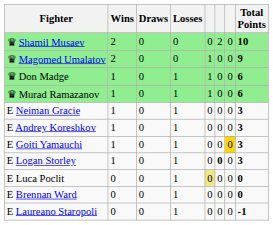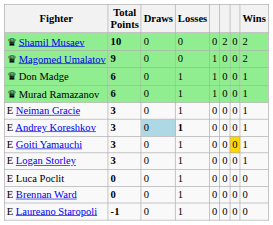 <table class="wikitable sortable">
 <tr>
 <th>Fighter</th>
-<th>Wins</th>
+<th>Total<br> Points</th>
 <th>Draws</th>
 <th>Losses</th>
 <th></th>
 <th></th>
 <th></th>
-<th>Total<br> Points</th>
+<th>Wins</th>
 </tr>
 <tr style="background:#90EE90;">
 <td>♛  <a href='#'>Shamil Musaev</a></td>
-<td>2</td>
+<td><strong>10</strong></td>
 <td>0</td>
 <td>0</td>
 <td>0</td>
 <td>2</td>
 <td>0</td>
-<td><strong>10</strong></td>
+<td>2</td>
 </tr>
 <tr style="background:#90EE90;">
 <td>♛ <a href='#'>Magomed Umalatov</a></td>
-<td>2</td>
+<td><strong>9</strong></td>
 <td>0</td>
 <td>0</td>
 <td>1</td>
 <td>0</td>
 <td>0</td>
-<td><strong>9</strong></td>
+<td>2</td>
 </tr>
 <tr style="background:#90EE90;">
 <td>♛  Don Madge</td>
-<td>1</td>
+<td><strong>6</strong></td>
 <td>0</td>
 <td>1</td>
 <td>1</td>
 <td>0</td>
 <td>0</td>
-<td><strong>6</strong></td>
+<td>1</td>
 </tr>
 <tr style="background:#90EE90;">
 <td>♛  Murad Ramazanov</td>
-<td>1</td>
+<td><strong>6</strong></td>
 <td>0</td>
 <td>1</td>
 <td>1</td>
 <td>0</td>
 <td>0</td>
-<td><strong>6</strong></td>
+<td>1</td>
 </tr>
 <tr>
 <td>E  <a href='#'>Neiman Gracie</a></td>
-<td>1</td>
+<td><strong>3</strong></td>
 <td>0</td>
 <td>1</td>
 <td>0</td>
 <td>0</td>
 <td>0</td>
-<td><strong>3</strong></td>
+<td>1</td>
 </tr>
 <tr>
 <td>E  <a href='#'>Andrey Koreshkov</a></td>
+<td><strong>3</strong></td>
+<td style="background: lightblue;">0</td>
+<td><strong>1</strong></td>
+<td>0</td>
+<td>0</td>
+<td>0</td>
 <td>1</td>
+</tr>
+<tr>
+<td>E  <a href='#'>Goiti Yamauchi</a></td>
+<td><strong>3</strong></td>
+<td>0</td>
+<td>1</td>
+<td>0</td>
+<td>0</td>
+<td style="background: gold;">0</td>
+<td>1</td>
+</tr>
+<tr>
+<td>E  <a href='#'>Logan Storley</a></td>
+<td><strong>3</strong></td>
 <td>0</td>
 <td>1</td>
 <td>0</td>
 <td>0</td>
 <td>0</td>
-<td><strong>3</strong></td>
-</tr>
-<tr>
-<td>E  <a href='#'>Goiti Yamauchi</a></td>
 <td>1</td>
-<td>0</td>
-<td>1</td>
-<td>0</td>
-<td>0</td>
-<td style="background: gold;">0</td>
-<td><strong>3</strong></td>
-</tr>
-<tr>
-<td>E  <a href='#'>Logan Storley</a></td>
-<td>1</td>
-<td>0</td>
-<td>1</td>
-<td>0</td>
-<td><strong>0</strong></td>
-<td>0</td>
-<td><strong>3</strong></td>
 </tr>
 <tr>
 <td>E  Luca Poclit</td>
-<td>0</td>
-<td>0</td>
-<td>1</td>
-<td style="background: khaki;">0</td>
-<td>0</td>
-<td>0</td>
 <td><strong>0</strong></td>
-</tr>
-<tr>
-<td>E  <a href='#'>Brennan Ward</a></td>
-<td>0</td>
 <td>0</td>
 <td>1</td>
 <td>0</td>
 <td>0</td>
 <td>0</td>
-<td><strong>0</strong></td>
+<td>0</td>
 </tr>
 <tr>
-<td>E  <a href='#'>Laureano Staropoli</a></td>
-<td>0</td>
+<td>E  <a href='#'>Brennan Ward</a></td>
+<td><strong>0</strong></td>
 <td>0</td>
 <td>1</td>
 <td>0</td>
 <td>0</td>
 <td>0</td>
+<td>0</td>
+</tr>
+<tr>
+<td>E  <a href='#'>Laureano Staropoli</a></td>
 <td><strong>-1</strong></td>
+<td>0</td>
+<td>1</td>
+<td>0</td>
+<td>0</td>
+<td>0</td>
+<td>0</td>
 </tr>
 </table>
